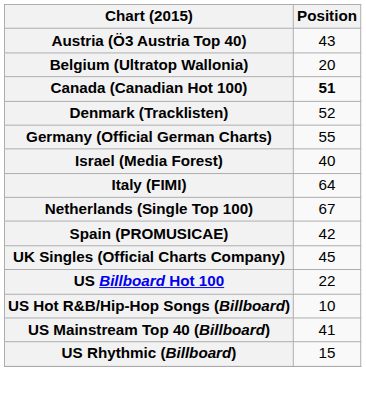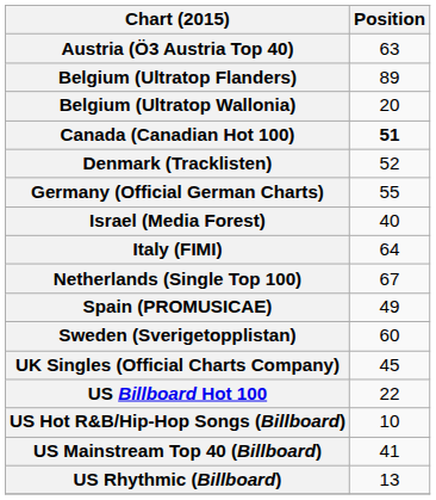 <table class="wikitable sortable plainrowheaders" style="text-align:center">
 <tr>
 <th scope="col">Chart (2015)</th>
 <th scope="col">Position</th>
 </tr>
 <tr>
 <th scope="row">Austria (Ö3 Austria Top 40)</th>
-<td>43</td>
+<td>63</td>
+</tr>
+<tr>
+<th scope="row">Belgium (Ultratop Flanders)</th>
+<td>89</td>
 </tr>
 <tr>
 <th scope="row">Belgium (Ultratop Wallonia)</th>
 <td>20</td>
 </tr>
 <tr>
 <th scope="row">Canada (Canadian Hot 100)</th>
 <td><strong>51</strong></td>
 </tr>
 <tr>
 <th scope="row">Denmark (Tracklisten)</th>
 <td>52</td>
 </tr>
 <tr>
 <th scope="row">Germany (Official German Charts)</th>
 <td>55</td>
 </tr>
 <tr>
 <th scope="row">Israel (Media Forest)</th>
 <td>40</td>
 </tr>
 <tr>
 <th scope="row">Italy (FIMI)</th>
 <td>64</td>
 </tr>
 <tr>
 <th scope="row">Netherlands (Single Top 100)</th>
 <td>67</td>
 </tr>
 <tr>
 <th scope="row">Spain (PROMUSICAE)</th>
-<td>42</td>
+<td>49</td>
+</tr>
+<tr>
+<th scope="row">Sweden (Sverigetopplistan)</th>
+<td>60</td>
 </tr>
 <tr>
 <th scope="row">UK Singles (Official Charts Company)</th>
 <td>45</td>
 </tr>
 <tr>
 <th scope="row">US <a href='#'><em>Billboard</em> Hot 100</a></th>
 <td>22</td>
 </tr>
 <tr>
 <th scope="row">US Hot R&B/Hip-Hop Songs (<em>Billboard</em>)</th>
 <td>10</td>
 </tr>
 <tr>
 <th scope="row">US Mainstream Top 40 (<em>Billboard</em>)</th>
 <td>41</td>
 </tr>
 <tr>
 <th scope="row">US Rhythmic (<em>Billboard</em>)</th>
-<td>15</td>
+<td>13</td>
 </tr>
 <tr>
 </tr>
 </table>
